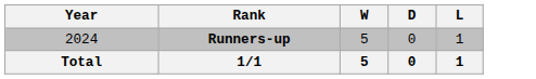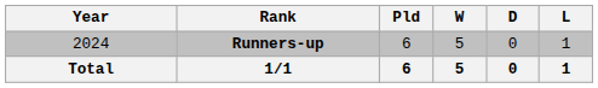 <table class="wikitable" style="text-align: center;font-size:90%;">
 <tr>
 <th width=125>Year</th>
 <th width=150>Rank</th>
+<th width=35>Pld</th>
 <th width=35>W</th>
 <th width=35>D</th>
 <th width=35>L</th>
 </tr>
 <tr bgcolor=silver>
 <td> 2024</td>
 <td><strong>Runners-up</strong></td>
+<td>6</td>
 <td>5</td>
 <td>0</td>
 <td>1</td>
 </tr>
 <tr>
 <th>Total</th>
 <th>1/1</th>
+<th>6</th>
 <th>5</th>
 <th>0</th>
 <th>1</th>
 </tr>
 </table>
